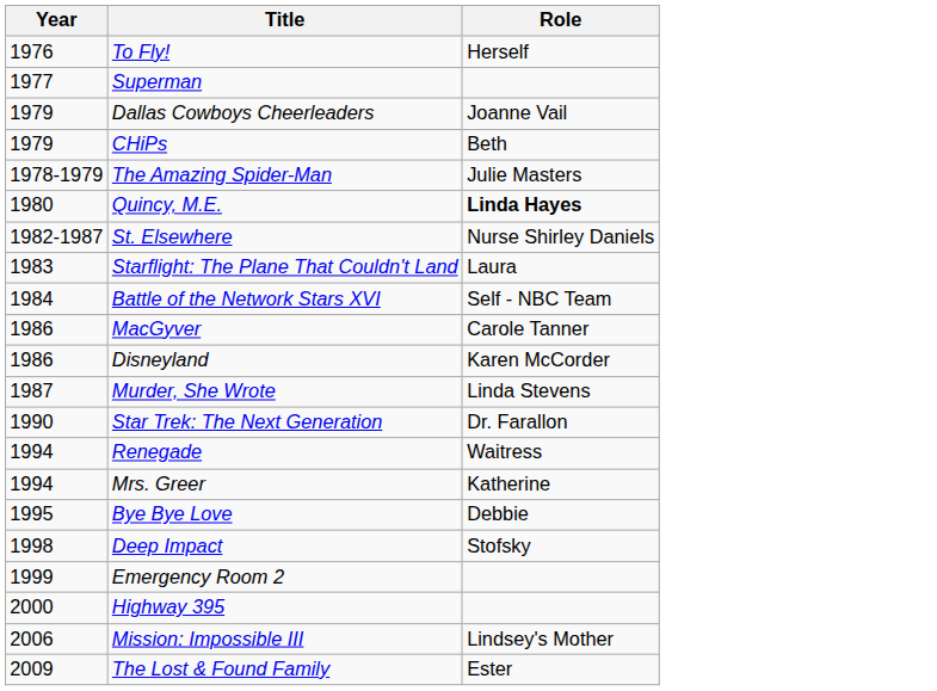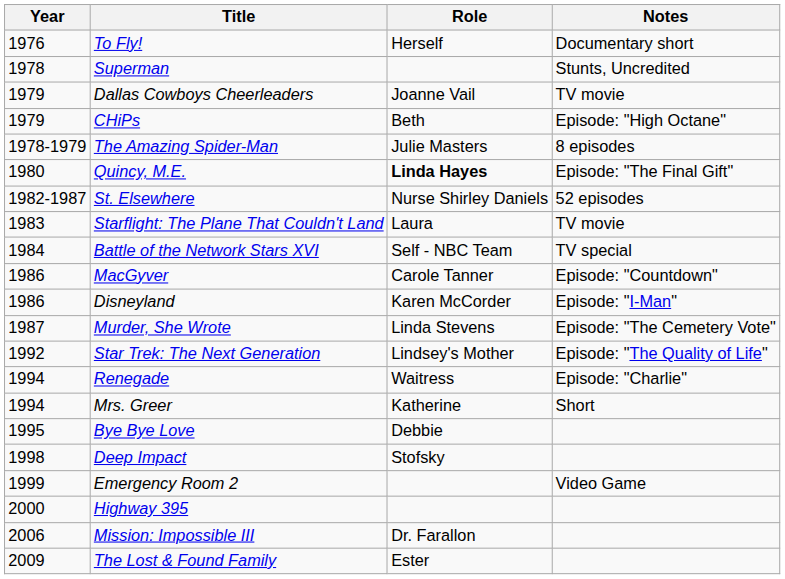 <table class="wikitable">
 <tr>
 <th>Year</th>
 <th>Title</th>
 <th>Role</th>
+<th>Notes</th>
 </tr>
 <tr>
 <td>1976</td>
 <td><em><a href='#'>To Fly!</a></em></td>
 <td>Herself</td>
+<td>Documentary short</td>
 </tr>
 <tr>
-<td>1977</td>
+<td>1978</td>
 <td><em><a href='#'>Superman</a></em></td>
 <td></td>
+<td>Stunts, Uncredited</td>
 </tr>
 <tr>
 <td>1979</td>
 <td><em>Dallas Cowboys Cheerleaders</em></td>
 <td>Joanne Vail</td>
+<td>TV movie</td>
 </tr>
 <tr>
 <td>1979</td>
 <td><em><a href='#'>CHiPs</a></em></td>
 <td>Beth</td>
+<td>Episode: "High Octane"</td>
 </tr>
 <tr>
 <td>1978-1979</td>
 <td><em><a href='#'>The Amazing Spider-Man</a></em></td>
 <td>Julie Masters</td>
+<td>8 episodes</td>
 </tr>
 <tr>
 <td>1980</td>
 <td><em><a href='#'>Quincy, M.E.</a></em></td>
 <td><strong>Linda Hayes</strong></td>
+<td>Episode: "The Final Gift"</td>
 </tr>
 <tr>
 <td>1982-1987</td>
 <td><em><a href='#'>St. Elsewhere</a></em></td>
 <td>Nurse Shirley Daniels</td>
+<td>52 episodes</td>
 </tr>
 <tr>
 <td>1983</td>
 <td><em><a href='#'>Starflight: The Plane That Couldn't Land</a></em></td>
 <td>Laura</td>
+<td>TV movie</td>
 </tr>
 <tr>
 <td>1984</td>
 <td><em><a href='#'>Battle of the Network Stars XVI</a></em></td>
 <td>Self - NBC Team</td>
+<td>TV special</td>
 </tr>
 <tr>
 <td>1986</td>
 <td><em><a href='#'>MacGyver</a></em></td>
 <td>Carole Tanner</td>
+<td>Episode: "Countdown"</td>
 </tr>
 <tr>
 <td>1986</td>
 <td><em>Disneyland</em></td>
 <td>Karen McCorder</td>
+<td>Episode: "<a href='#'>I-Man</a>"</td>
 </tr>
 <tr>
 <td>1987</td>
 <td><em><a href='#'>Murder, She Wrote</a></em></td>
 <td>Linda Stevens</td>
+<td>Episode: "The Cemetery Vote"</td>
 </tr>
 <tr>
-<td>1990</td>
+<td>1992</td>
 <td><em><a href='#'>Star Trek: The Next Generation</a></em></td>
-<td>Dr. Farallon</td>
+<td>Lindsey's Mother</td>
+<td>Episode: "<a href='#'>The Quality of Life</a>"</td>
 </tr>
 <tr>
 <td>1994</td>
 <td><em><a href='#'>Renegade</a></em></td>
 <td>Waitress</td>
+<td>Episode: "Charlie"</td>
 </tr>
 <tr>
 <td>1994</td>
 <td><em>Mrs. Greer</em></td>
 <td>Katherine</td>
+<td>Short</td>
 </tr>
 <tr>
 <td>1995</td>
 <td><em><a href='#'>Bye Bye Love</a></em></td>
 <td>Debbie</td>
+<td></td>
 </tr>
 <tr>
 <td>1998</td>
 <td><em><a href='#'>Deep Impact</a></em></td>
 <td>Stofsky</td>
+<td></td>
 </tr>
 <tr>
 <td>1999</td>
 <td><em>Emergency Room 2</em></td>
 <td></td>
+<td>Video Game</td>
 </tr>
 <tr>
 <td>2000</td>
 <td><em><a href='#'>Highway 395</a></em></td>
 <td></td>
+<td></td>
 </tr>
 <tr>
 <td>2006</td>
 <td><em><a href='#'>Mission: Impossible III</a></em></td>
-<td>Lindsey's Mother</td>
+<td>Dr. Farallon</td>
+<td></td>
 </tr>
 <tr>
 <td>2009</td>
 <td><em><a href='#'>The Lost & Found Family</a></em></td>
 <td>Ester</td>
+<td></td>
 </tr>
 </table>
